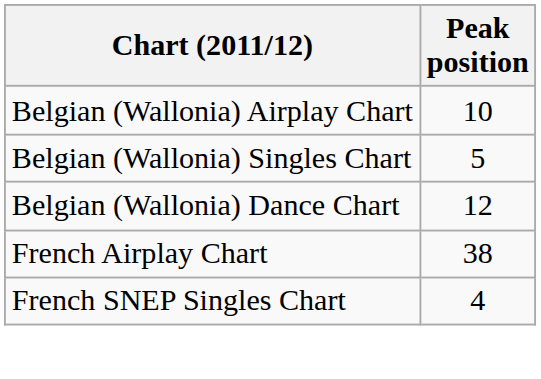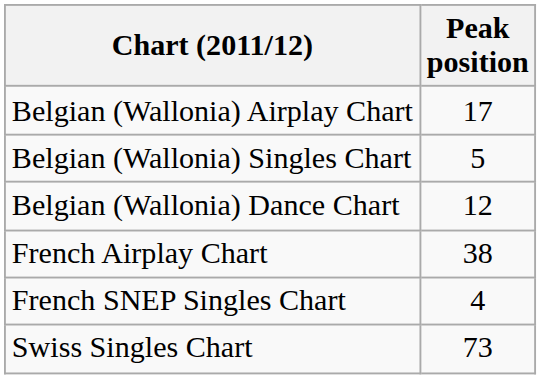 <table class="wikitable sortable">
 <tr>
 <th>Chart (2011/12)</th>
 <th>Peak<br>position</th>
 </tr>
 <tr>
 <td>Belgian (Wallonia) Airplay Chart</td>
-<td style="text-align:center;">10</td>
+<td style="text-align:center;">17</td>
 </tr>
 <tr>
 <td>Belgian (Wallonia) Singles Chart</td>
 <td style="text-align:center;">5</td>
 </tr>
 <tr>
 <td>Belgian (Wallonia) Dance Chart</td>
 <td style="text-align:center;">12</td>
 </tr>
 <tr>
 <td>French Airplay Chart</td>
 <td style="text-align:center;">38</td>
 </tr>
 <tr>
 <td>French SNEP Singles Chart</td>
 <td style="text-align:center;">4</td>
 </tr>
+<tr>
+<td>Swiss Singles Chart</td>
+<td style="text-align:center;">73</td>
+</tr>
 </table>
